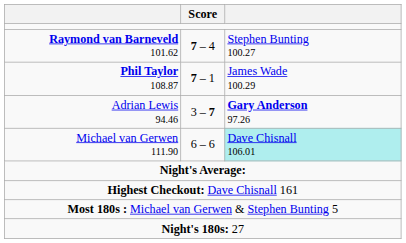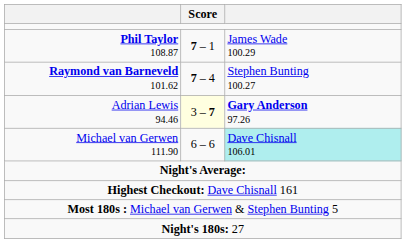 <table class=wikitable style="text-align:center">
 <tr>
 <th width=225></th>
 <th width=50>Score</th>
 <th width=225></th>
 </tr>
 <tr align=centre>
 <td colspan="3"></td>
 </tr>
 <tr align=left>
+<td align=right><strong><a href='#'>Phil Taylor</a></strong>  <br><small><span>108.87</span></small></td>
+<td align=center><strong>7</strong> – 1</td>
+<td> <a href='#'>James Wade</a> <br><small><span>100.29</span></small></td>
+</tr>
+<tr align=left>
 <td align=right><strong><a href='#'>Raymond van Barneveld</a></strong>  <br><small><span>101.62</span></small></td>
 <td align=center><strong>7</strong> – 4</td>
 <td> <a href='#'>Stephen Bunting</a> <br><small><span>100.27</span></small></td>
 </tr>
 <tr align=left>
-<td align=right><strong><a href='#'>Phil Taylor</a></strong>  <br><small><span>108.87</span></small></td>
-<td align=center><strong>7</strong> – 1</td>
-<td> <a href='#'>James Wade</a> <br><small><span>100.29</span></small></td>
-</tr>
-<tr align=left>
 <td align=right><a href='#'>Adrian Lewis</a>  <br><small><span>94.46</span></small></td>
-<td align=center>3 – <strong>7</strong></td>
+<td align=center style="background: lightyellow;">3 – <strong>7</strong></td>
 <td> <strong><a href='#'>Gary Anderson</a></strong> <br><small><span>97.26</span></small></td>
 </tr>
 <tr align=left>
 <td align=right><a href='#'>Michael van Gerwen</a> <br><small><span>111.90</span></small></td>
 <td align=center>6 – 6</td>
 <td style="background: paleturquoise;"> <a href='#'>Dave Chisnall</a> <br><small><span>106.01</span></small></td>
 </tr>
 <tr align=center>
 <td colspan="3"><strong>Night's Average:</strong> </td>
 </tr>
 <tr align=center>
 <td colspan="3"><strong>Highest Checkout:</strong>  <a href='#'>Dave Chisnall</a> 161</td>
 </tr>
 <tr align=center>
 <td colspan="3"><strong>Most 180s :</strong>  <a href='#'>Michael van Gerwen</a> &  <a href='#'>Stephen Bunting</a> 5</td>
 </tr>
 <tr align=center>
 <td colspan="3"><strong>Night's 180s:</strong> 27</td>
 </tr>
 </table>
